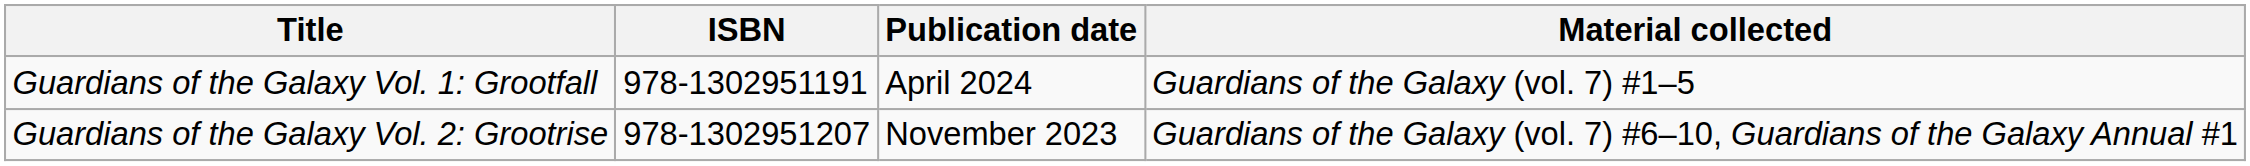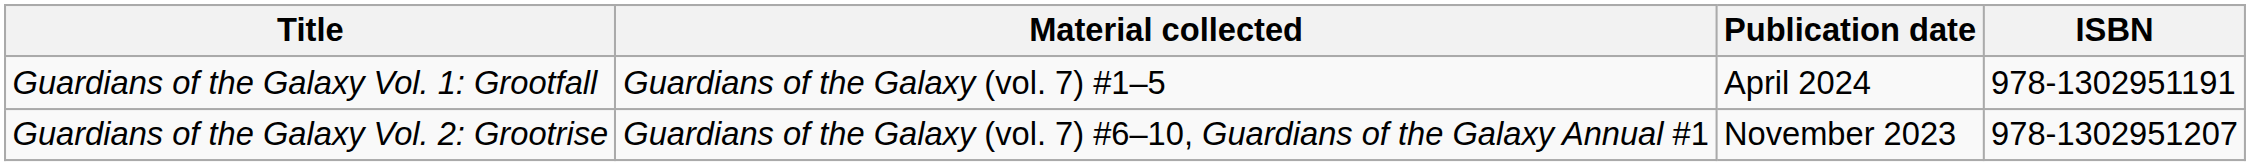 <table class="wikitable">
 <tr>
 <th>Title</th>
+<th>Material collected</th>
+<th>Publication date</th>
 <th>ISBN</th>
-<th>Publication date</th>
-<th>Material collected</th>
 </tr>
 <tr>
 <td><em>Guardians of the Galaxy Vol. 1: Grootfall</em></td>
+<td><em>Guardians of the Galaxy</em> (vol. 7) #1–5</td>
+<td>April 2024</td>
 <td>978-1302951191</td>
-<td>April 2024</td>
-<td><em>Guardians of the Galaxy</em> (vol. 7) #1–5</td>
 </tr>
 <tr>
 <td><em>Guardians of the Galaxy Vol. 2: Grootrise</em></td>
+<td><em>Guardians of the Galaxy</em> (vol. 7) #6–10, <em>Guardians of the Galaxy Annual</em> #1</td>
+<td>November 2023</td>
 <td>978-1302951207</td>
-<td>November 2023</td>
-<td><em>Guardians of the Galaxy</em> (vol. 7) #6–10, <em>Guardians of the Galaxy Annual</em> #1</td>
 </tr>
 </table>
